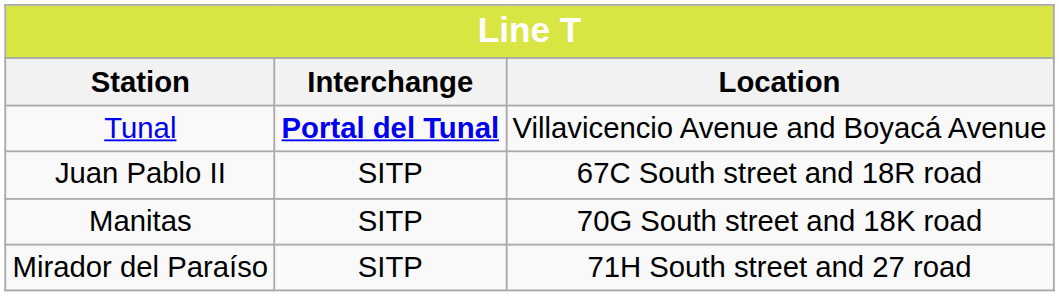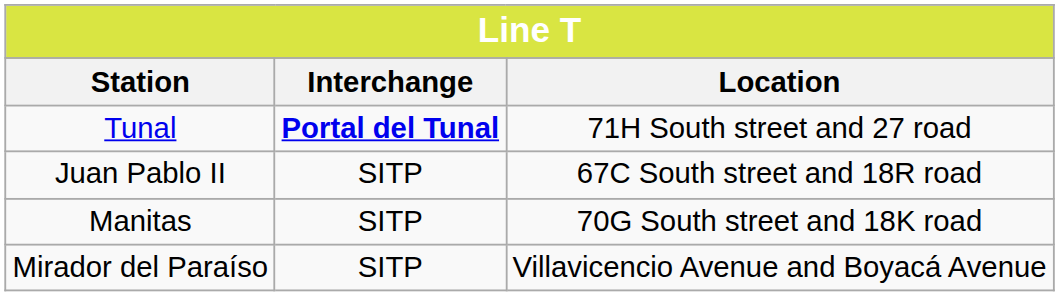 <table class="wikitable" style="margin:0 auto;">
 <tr>
 <td colspan="5" style="color:white" bgcolor="D9E542" align="center"><big><strong>Line T</strong></big></td>
 </tr>
 <tr>
 <th>Station</th>
 <th>Interchange</th>
 <th>Location</th>
 </tr>
 <tr>
 <td align="center"><a href='#'>Tunal</a></td>
 <td align="center"><strong><a href='#'>Portal del Tunal</a> </strong></td>
-<td align="center">Villavicencio Avenue and Boyacá Avenue</td>
+<td align="center">71H South street and 27 road</td>
 </tr>
 <tr>
 <td align="center">Juan Pablo II</td>
 <td align="center">SITP </td>
 <td align="center">67C South street and 18R road</td>
 </tr>
 <tr>
 <td align="center">Manitas</td>
 <td align="center">SITP </td>
 <td align="center">70G South street and 18K road</td>
 </tr>
 <tr>
 <td align="center">Mirador del Paraíso</td>
 <td align="center">SITP </td>
-<td align="center">71H South street and 27 road</td>
+<td align="center">Villavicencio Avenue and Boyacá Avenue</td>
 </tr>
 </table>
